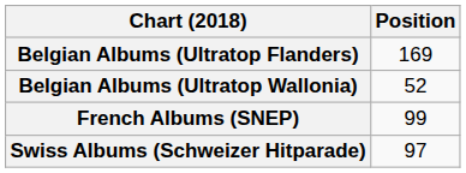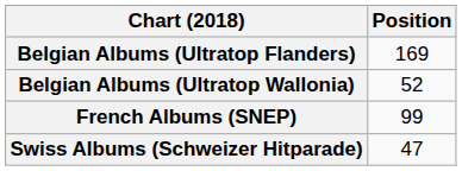 <table class="wikitable sortable plainrowheaders" style="text-align:center">
 <tr>
 <th scope="col">Chart (2018)</th>
 <th scope="col">Position</th>
 </tr>
 <tr>
 <th scope="row">Belgian Albums (Ultratop Flanders)</th>
 <td>169</td>
 </tr>
 <tr>
 <th scope="row">Belgian Albums (Ultratop Wallonia)</th>
 <td>52</td>
 </tr>
 <tr>
 <th scope="row">French Albums (SNEP)</th>
 <td>99</td>
 </tr>
 <tr>
 <th scope="row">Swiss Albums (Schweizer Hitparade)</th>
-<td>97</td>
+<td>47</td>
 </tr>
 </table>
